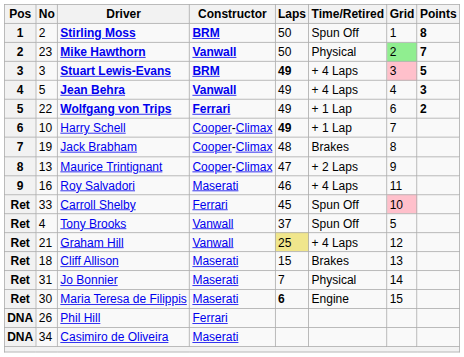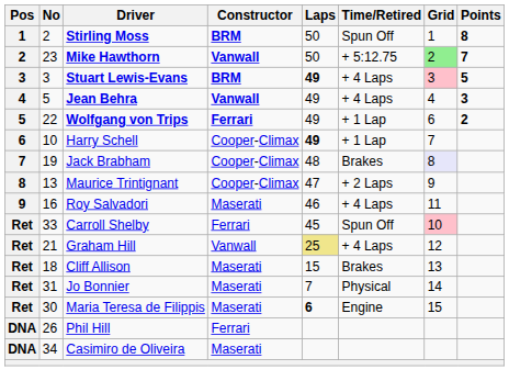 <table class="wikitable" style="font-size: 95%;">
 <tr>
 <th>Pos</th>
 <th>No</th>
 <th>Driver</th>
 <th>Constructor</th>
 <th>Laps</th>
 <th>Time/Retired</th>
 <th>Grid</th>
 <th>Points</th>
 </tr>
 <tr>
 <th>1</th>
 <td>2</td>
 <td> <strong><a href='#'>Stirling Moss</a></strong></td>
 <td><strong><a href='#'>BRM</a></strong></td>
 <td>50</td>
 <td>Spun Off</td>
 <td>1</td>
 <td><strong>8</strong></td>
 </tr>
 <tr>
 <th>2</th>
 <td>23</td>
 <td> <strong><a href='#'>Mike Hawthorn</a></strong></td>
 <td><strong><a href='#'>Vanwall</a></strong></td>
 <td>50</td>
-<td>Physical</td>
+<td>+ 5:12.75</td>
 <td style="background: lightgreen;">2</td>
 <td><strong>7</strong></td>
 </tr>
 <tr>
 <th>3</th>
 <td>3</td>
 <td> <strong><a href='#'>Stuart Lewis-Evans</a></strong></td>
 <td><strong><a href='#'>BRM</a></strong></td>
 <td><strong>49</strong></td>
 <td>+ 4 Laps</td>
 <td style="background: pink;">3</td>
 <td><strong>5</strong></td>
 </tr>
 <tr>
 <th>4</th>
 <td>5</td>
 <td> <strong><a href='#'>Jean Behra</a></strong></td>
 <td><strong><a href='#'>Vanwall</a></strong></td>
 <td>49</td>
 <td>+ 4 Laps</td>
 <td>4</td>
 <td><strong>3</strong></td>
 </tr>
 <tr>
 <th>5</th>
 <td>22</td>
 <td> <strong><a href='#'>Wolfgang von Trips</a></strong></td>
 <td><strong><a href='#'>Ferrari</a></strong></td>
 <td>49</td>
 <td>+ 1 Lap</td>
 <td>6</td>
 <td><strong>2</strong></td>
 </tr>
 <tr>
 <th>6</th>
 <td>10</td>
 <td> <a href='#'>Harry Schell</a></td>
 <td><a href='#'>Cooper</a>-<a href='#'>Climax</a></td>
 <td><strong>49</strong></td>
 <td>+ 1 Lap</td>
 <td>7</td>
 <td> </td>
 </tr>
 <tr>
 <th>7</th>
 <td>19</td>
 <td> <a href='#'>Jack Brabham</a></td>
 <td><a href='#'>Cooper</a>-<a href='#'>Climax</a></td>
 <td>48</td>
 <td>Brakes</td>
-<td>8</td>
+<td style="background: lavender;">8</td>
 <td> </td>
 </tr>
 <tr>
 <th>8</th>
 <td>13</td>
 <td> <a href='#'>Maurice Trintignant</a></td>
 <td><a href='#'>Cooper</a>-<a href='#'>Climax</a></td>
 <td>47</td>
 <td>+ 2 Laps</td>
 <td>9</td>
 <td> </td>
 </tr>
 <tr>
 <th>9</th>
 <td>16</td>
 <td> <a href='#'>Roy Salvadori</a></td>
 <td><a href='#'>Maserati</a></td>
 <td>46</td>
 <td>+ 4 Laps</td>
 <td>11</td>
 <td> </td>
 </tr>
 <tr>
 <th>Ret</th>
 <td>33</td>
 <td> <a href='#'>Carroll Shelby</a></td>
 <td><a href='#'>Ferrari</a></td>
 <td>45</td>
 <td>Spun Off</td>
 <td style="background: pink;">10</td>
-<td> </td>
-</tr>
-<tr>
-<th>Ret</th>
-<td>4</td>
-<td> <a href='#'>Tony Brooks</a></td>
-<td><a href='#'>Vanwall</a></td>
-<td>37</td>
-<td>Spun Off</td>
-<td>5</td>
 <td> </td>
 </tr>
 <tr>
 <th>Ret</th>
 <td>21</td>
 <td> <a href='#'>Graham Hill</a></td>
 <td><a href='#'>Vanwall</a></td>
 <td style="background: khaki;">25</td>
 <td>+ 4 Laps</td>
 <td>12</td>
 <td> </td>
 </tr>
 <tr>
 <th>Ret</th>
 <td>18</td>
 <td> <a href='#'>Cliff Allison</a></td>
 <td><a href='#'>Maserati</a></td>
 <td>15</td>
 <td>Brakes</td>
 <td>13</td>
 <td> </td>
 </tr>
 <tr>
 <th>Ret</th>
 <td>31</td>
 <td> <a href='#'>Jo Bonnier</a></td>
 <td><a href='#'>Maserati</a></td>
 <td>7</td>
 <td>Physical</td>
 <td>14</td>
 <td> </td>
 </tr>
 <tr>
 <th>Ret</th>
 <td>30</td>
 <td> <a href='#'>Maria Teresa de Filippis</a></td>
 <td><a href='#'>Maserati</a></td>
 <td><strong>6</strong></td>
 <td>Engine</td>
 <td>15</td>
 <td> </td>
 </tr>
 <tr>
 <th>DNA</th>
 <td>26</td>
 <td> <a href='#'>Phil Hill</a></td>
 <td><a href='#'>Ferrari</a></td>
 <td></td>
 <td></td>
 <td></td>
 <td> </td>
 </tr>
 <tr>
 <th>DNA</th>
 <td>34</td>
 <td> <a href='#'>Casimiro de Oliveira</a></td>
 <td><a href='#'>Maserati</a></td>
 <td></td>
 <td></td>
 <td></td>
 <td> </td>
 </tr>
 <tr>
 <th colspan="8"></th>
 </tr>
 </table>
